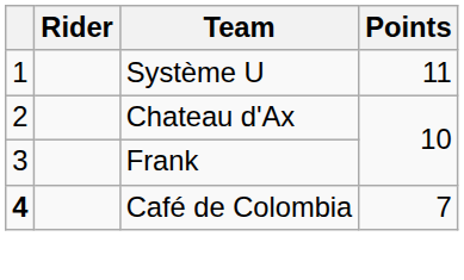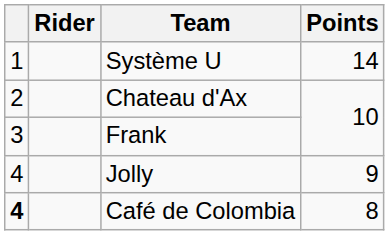 <table class="wikitable">
 <tr>
 <th></th>
 <th>Rider</th>
 <th>Team</th>
 <th>Points</th>
 </tr>
 <tr>
 <td>1</td>
 <td> </td>
 <td>Système U</td>
-<td align=right>11</td>
+<td align=right>14</td>
 </tr>
 <tr>
 <td>2</td>
 <td></td>
 <td>Chateau d'Ax</td>
 <td align=right rowspan="2">10</td>
 </tr>
 <tr>
 <td>3</td>
 <td></td>
 <td>Frank</td>
 </tr>
 <tr>
+<td>4</td>
+<td></td>
+<td>Jolly</td>
+<td align=right>9</td>
+</tr>
+<tr>
 <td><strong>4</strong></td>
 <td> </td>
 <td>Café de Colombia</td>
-<td align=right>7</td>
+<td align=right>8</td>
 </tr>
 </table>
